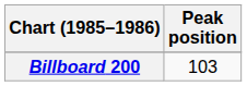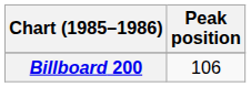 <table class="wikitable sortable plainrowheaders">
 <tr>
 <th scope="col">Chart (1985–1986)</th>
 <th scope="col">Peak<br>position</th>
 </tr>
 <tr>
 </tr>
 <tr>
 <th scope="row"><a href='#'><em>Billboard</em> 200</a></th>
-<td align="center">103</td>
+<td align="center">106</td>
 </tr>
 </table>
